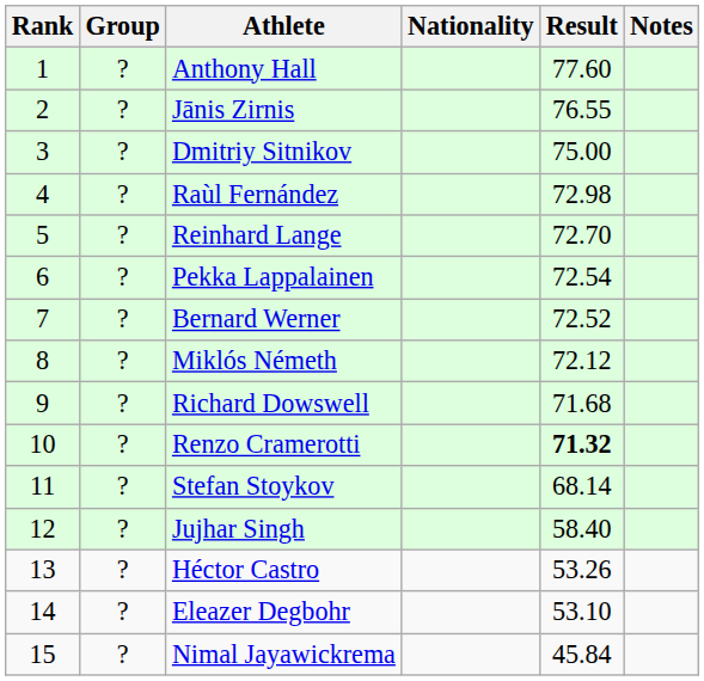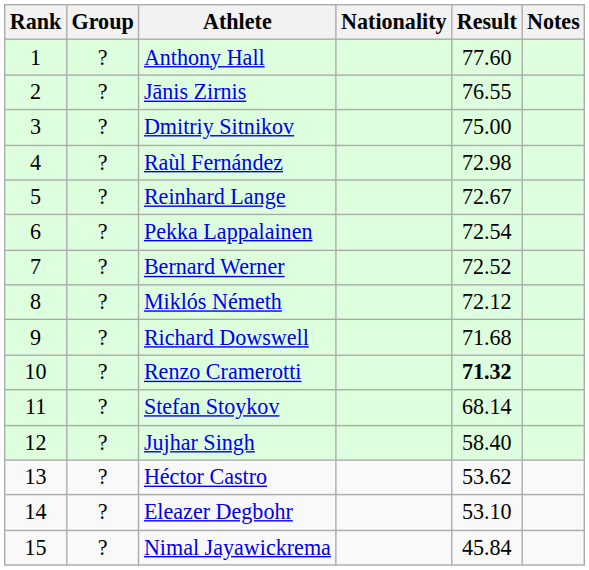 <table class="wikitable sortable" style="text-align:center">
 <tr>
 <th>Rank</th>
 <th>Group</th>
 <th>Athlete</th>
 <th>Nationality</th>
 <th>Result</th>
 <th>Notes</th>
 </tr>
 <tr bgcolor=ddffdd>
 <td>1</td>
 <td>?</td>
 <td align=left><a href='#'>Anthony Hall</a></td>
 <td align=left></td>
 <td>77.60</td>
 <td></td>
 </tr>
 <tr bgcolor=ddffdd>
 <td>2</td>
 <td>?</td>
 <td align=left><a href='#'>Jānis Zirnis</a></td>
 <td align=left></td>
 <td>76.55</td>
 <td></td>
 </tr>
 <tr bgcolor=ddffdd>
 <td>3</td>
 <td>?</td>
 <td align=left><a href='#'>Dmitriy Sitnikov</a></td>
 <td align=left></td>
 <td>75.00</td>
 <td></td>
 </tr>
 <tr bgcolor=ddffdd>
 <td>4</td>
 <td>?</td>
 <td align=left><a href='#'>Raùl Fernández</a></td>
 <td align=left></td>
 <td>72.98</td>
 <td></td>
 </tr>
 <tr bgcolor=ddffdd>
 <td>5</td>
 <td>?</td>
 <td align=left><a href='#'>Reinhard Lange</a></td>
 <td align=left></td>
-<td>72.70</td>
+<td>72.67</td>
 <td></td>
 </tr>
 <tr bgcolor=ddffdd>
 <td>6</td>
 <td>?</td>
 <td align=left><a href='#'>Pekka Lappalainen</a></td>
 <td align=left></td>
 <td>72.54</td>
 <td></td>
 </tr>
 <tr bgcolor=ddffdd>
 <td>7</td>
 <td>?</td>
 <td align=left><a href='#'>Bernard Werner</a></td>
 <td align=left></td>
 <td>72.52</td>
 <td></td>
 </tr>
 <tr bgcolor=ddffdd>
 <td>8</td>
 <td>?</td>
 <td align=left><a href='#'>Miklós Németh</a></td>
 <td align=left></td>
 <td>72.12</td>
 <td></td>
 </tr>
 <tr bgcolor=ddffdd>
 <td>9</td>
 <td>?</td>
 <td align=left><a href='#'>Richard Dowswell</a></td>
 <td align=left></td>
 <td>71.68</td>
 <td></td>
 </tr>
 <tr bgcolor=ddffdd>
 <td>10</td>
 <td>?</td>
 <td align=left><a href='#'>Renzo Cramerotti</a></td>
 <td align=left></td>
 <td><strong>71.32</strong></td>
 <td></td>
 </tr>
 <tr bgcolor=ddffdd>
 <td>11</td>
 <td>?</td>
 <td align=left><a href='#'>Stefan Stoykov</a></td>
 <td align=left></td>
 <td>68.14</td>
 <td></td>
 </tr>
 <tr bgcolor=ddffdd>
 <td>12</td>
 <td>?</td>
 <td align=left><a href='#'>Jujhar Singh</a></td>
 <td align=left></td>
 <td>58.40</td>
 <td></td>
 </tr>
 <tr>
 <td>13</td>
 <td>?</td>
 <td align=left><a href='#'>Héctor Castro</a></td>
 <td align=left></td>
-<td>53.26</td>
+<td>53.62</td>
 <td></td>
 </tr>
 <tr>
 <td>14</td>
 <td>?</td>
 <td align=left><a href='#'>Eleazer Degbohr</a></td>
 <td align=left></td>
 <td>53.10</td>
 <td></td>
 </tr>
 <tr>
 <td>15</td>
 <td>?</td>
 <td align=left><a href='#'>Nimal Jayawickrema</a></td>
 <td align=left></td>
 <td>45.84</td>
 <td></td>
 </tr>
 </table>
